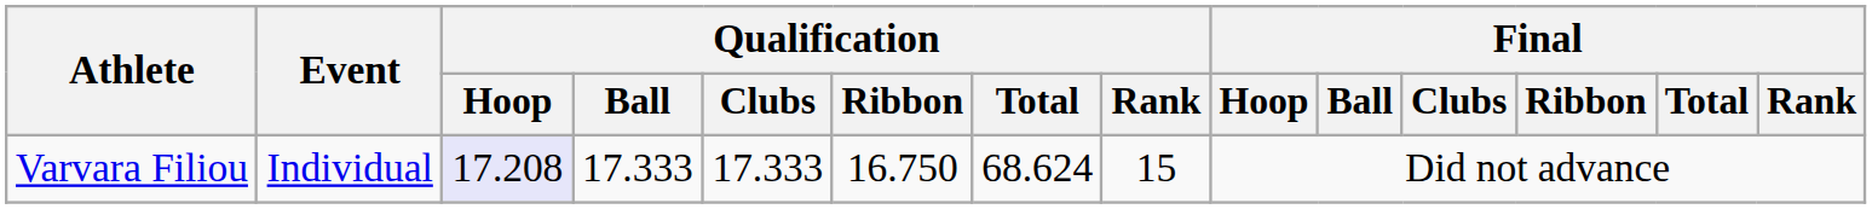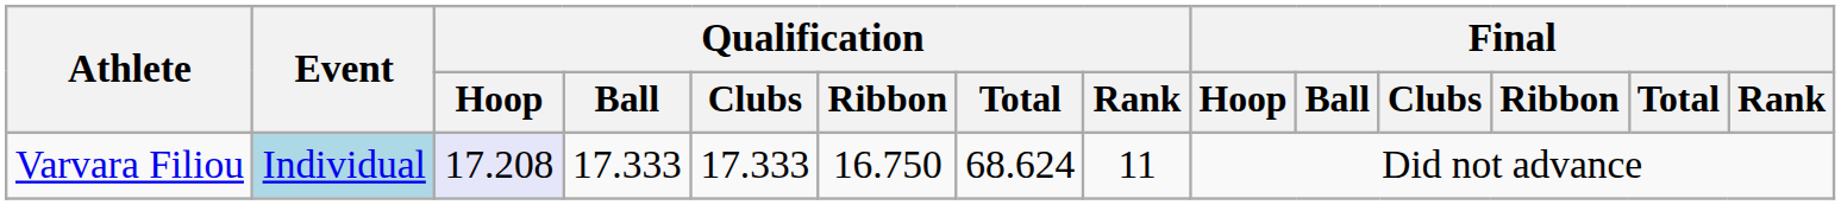 <table class=wikitable style="font-size:90%">
 <tr>
 <th rowspan=2>Athlete</th>
 <th rowspan=2>Event</th>
 <th colspan=6>Qualification</th>
 <th colspan=6>Final</th>
 </tr>
 <tr style="font-size:95%">
 <th>Hoop</th>
 <th>Ball</th>
 <th>Clubs</th>
 <th>Ribbon</th>
 <th>Total</th>
 <th>Rank</th>
 <th>Hoop</th>
 <th>Ball</th>
 <th>Clubs</th>
 <th>Ribbon</th>
 <th>Total</th>
 <th>Rank</th>
 </tr>
 <tr align=center>
 <td align=left><a href='#'>Varvara Filiou</a></td>
-<td align=left><a href='#'>Individual</a></td>
+<td align=left style="background: lightblue;"><a href='#'>Individual</a></td>
 <td style="background: lavender;">17.208</td>
 <td>17.333</td>
 <td>17.333</td>
 <td>16.750</td>
 <td>68.624</td>
-<td>15</td>
+<td>11</td>
 <td colspan="6">Did not advance</td>
 </tr>
 </table>
